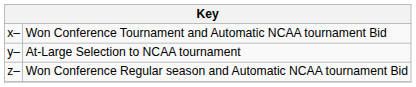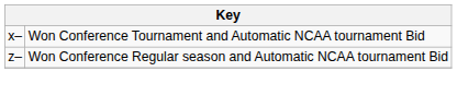 <table class="wikitable" style="text-align:left;">
 <tr>
 <th colspan=2><strong>Key</strong></th>
 </tr>
 <tr>
 <td>x–</td>
 <td>Won Conference Tournament and Automatic NCAA tournament Bid</td>
 </tr>
 <tr>
-<td>y–</td>
-<td>At-Large Selection to NCAA tournament</td>
-</tr>
-<tr>
 <td>z–</td>
 <td>Won Conference Regular season and Automatic NCAA tournament Bid</td>
 </tr>
 <tr>
 </tr>
 </table>
